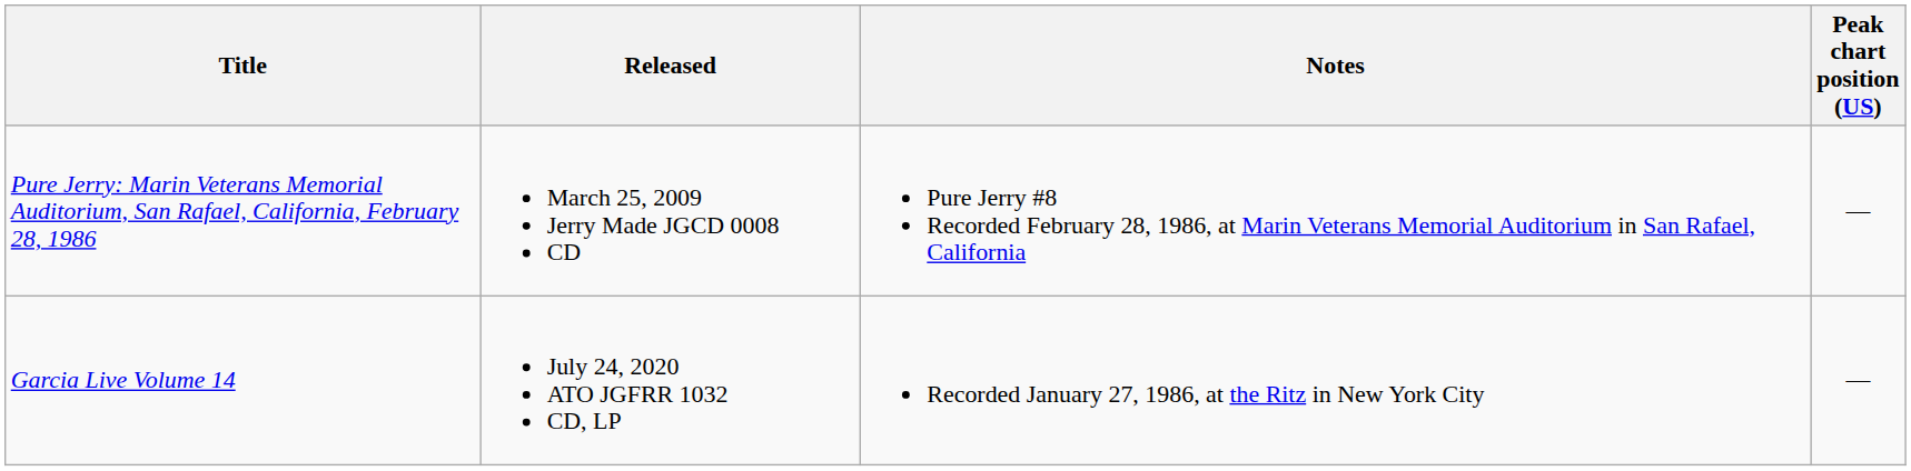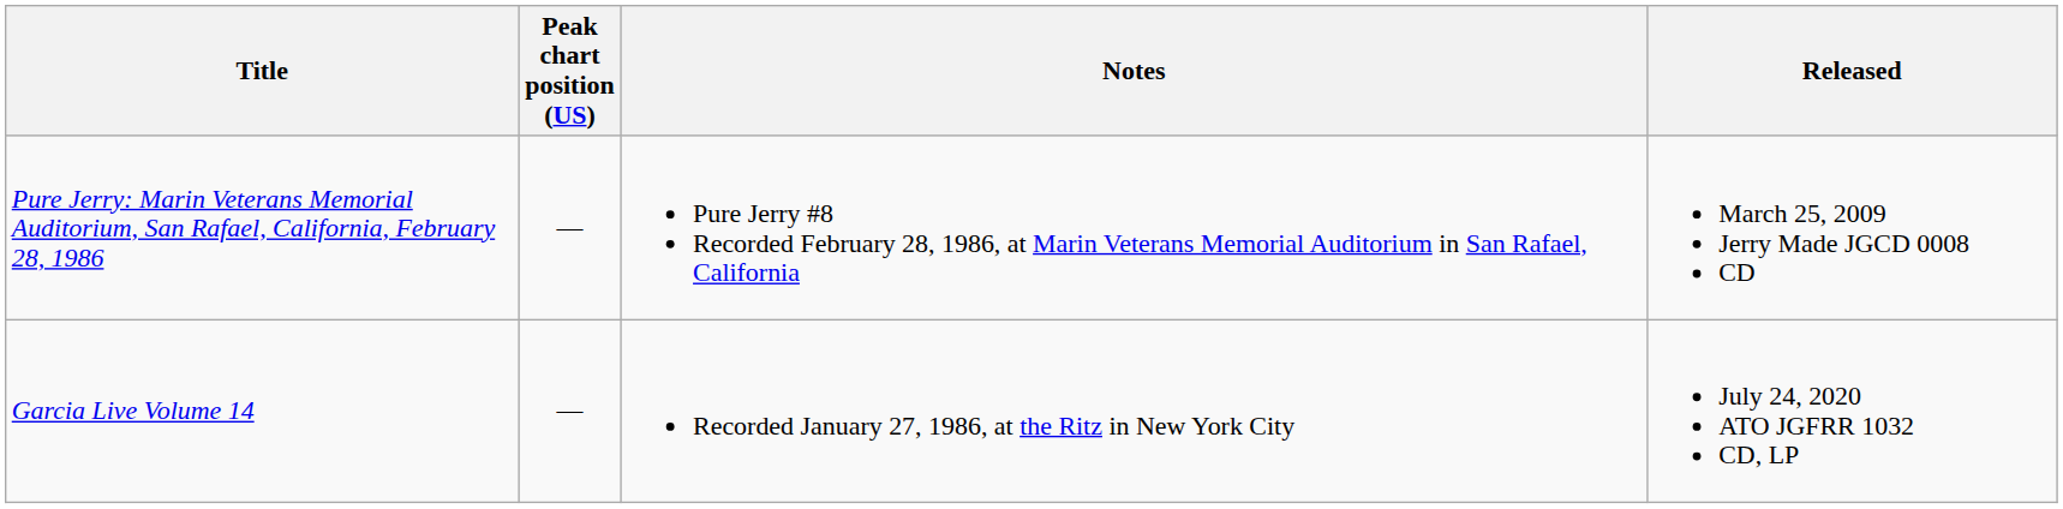 <table class="wikitable">
 <tr>
 <th scope="col" width=25%>Title</th>
+<th scope="col" width=5%>Peak chart position (<a href='#'>US</a>)</th>
+<th scope="col" width=50%>Notes</th>
 <th scope="col" width=20%>Released</th>
-<th scope="col" width=50%>Notes</th>
-<th scope="col" width=5%>Peak chart position (<a href='#'>US</a>)</th>
 </tr>
 <tr>
 <td><em><a href='#'>Pure Jerry: Marin Veterans Memorial Auditorium, San Rafael, California, February 28, 1986</a></em></td>
+<td align="center">—</td>
+<td><br><ul><li>Pure Jerry #8</li><li>Recorded February 28, 1986, at <a href='#'>Marin Veterans Memorial Auditorium</a> in <a href='#'>San Rafael, California</a></li></ul></td>
 <td><br><ul><li>March 25, 2009</li><li>Jerry Made JGCD 0008</li><li>CD</li></ul></td>
-<td><br><ul><li>Pure Jerry #8</li><li>Recorded February 28, 1986, at <a href='#'>Marin Veterans Memorial Auditorium</a> in <a href='#'>San Rafael, California</a></li></ul></td>
-<td align="center">—</td>
 </tr>
 <tr>
 <td><em><a href='#'>Garcia Live Volume 14</a></em></td>
+<td align="center">—</td>
+<td><br><ul><li>Recorded January 27, 1986, at <a href='#'>the Ritz</a> in New York City</li></ul></td>
 <td><br><ul><li>July 24, 2020</li><li>ATO JGFRR 1032</li><li>CD, LP</li></ul></td>
-<td><br><ul><li>Recorded January 27, 1986, at <a href='#'>the Ritz</a> in New York City</li></ul></td>
-<td align="center">—</td>
 </tr>
 </table>
